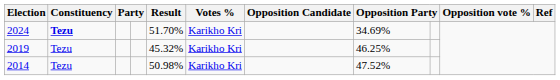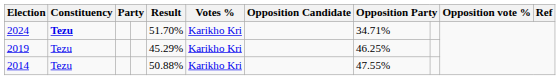 <table class="wikitable sortable">
 <tr>
 <th>Election</th>
 <th>Constituency</th>
 <th colspan="2">Party</th>
 <th>Result</th>
 <th>Votes %</th>
 <th>Opposition Candidate</th>
 <th colspan="2">Opposition Party</th>
 <th>Opposition vote %</th>
 <th>Ref</th>
 </tr>
 <tr>
 <td><a href='#'>2024</a></td>
 <td><strong><a href='#'>Tezu</a></strong></td>
 <td></td>
 <td></td>
 <td>51.70%</td>
 <td><a href='#'>Karikho Kri</a></td>
 <td></td>
-<td>34.69%</td>
+<td>34.71%</td>
 <td></td>
 </tr>
 <tr>
 <td><a href='#'>2019</a></td>
 <td><a href='#'>Tezu</a></td>
 <td></td>
 <td></td>
-<td>45.32%</td>
+<td>45.29%</td>
 <td><a href='#'>Karikho Kri</a></td>
 <td></td>
 <td>46.25%</td>
 <td></td>
 </tr>
 <tr>
 <td><a href='#'>2014</a></td>
 <td><a href='#'>Tezu</a></td>
 <td></td>
 <td></td>
-<td>50.98%</td>
+<td>50.88%</td>
 <td><a href='#'>Karikho Kri</a></td>
 <td></td>
-<td>47.52%</td>
+<td>47.55%</td>
 <td></td>
 </tr>
 </table>
